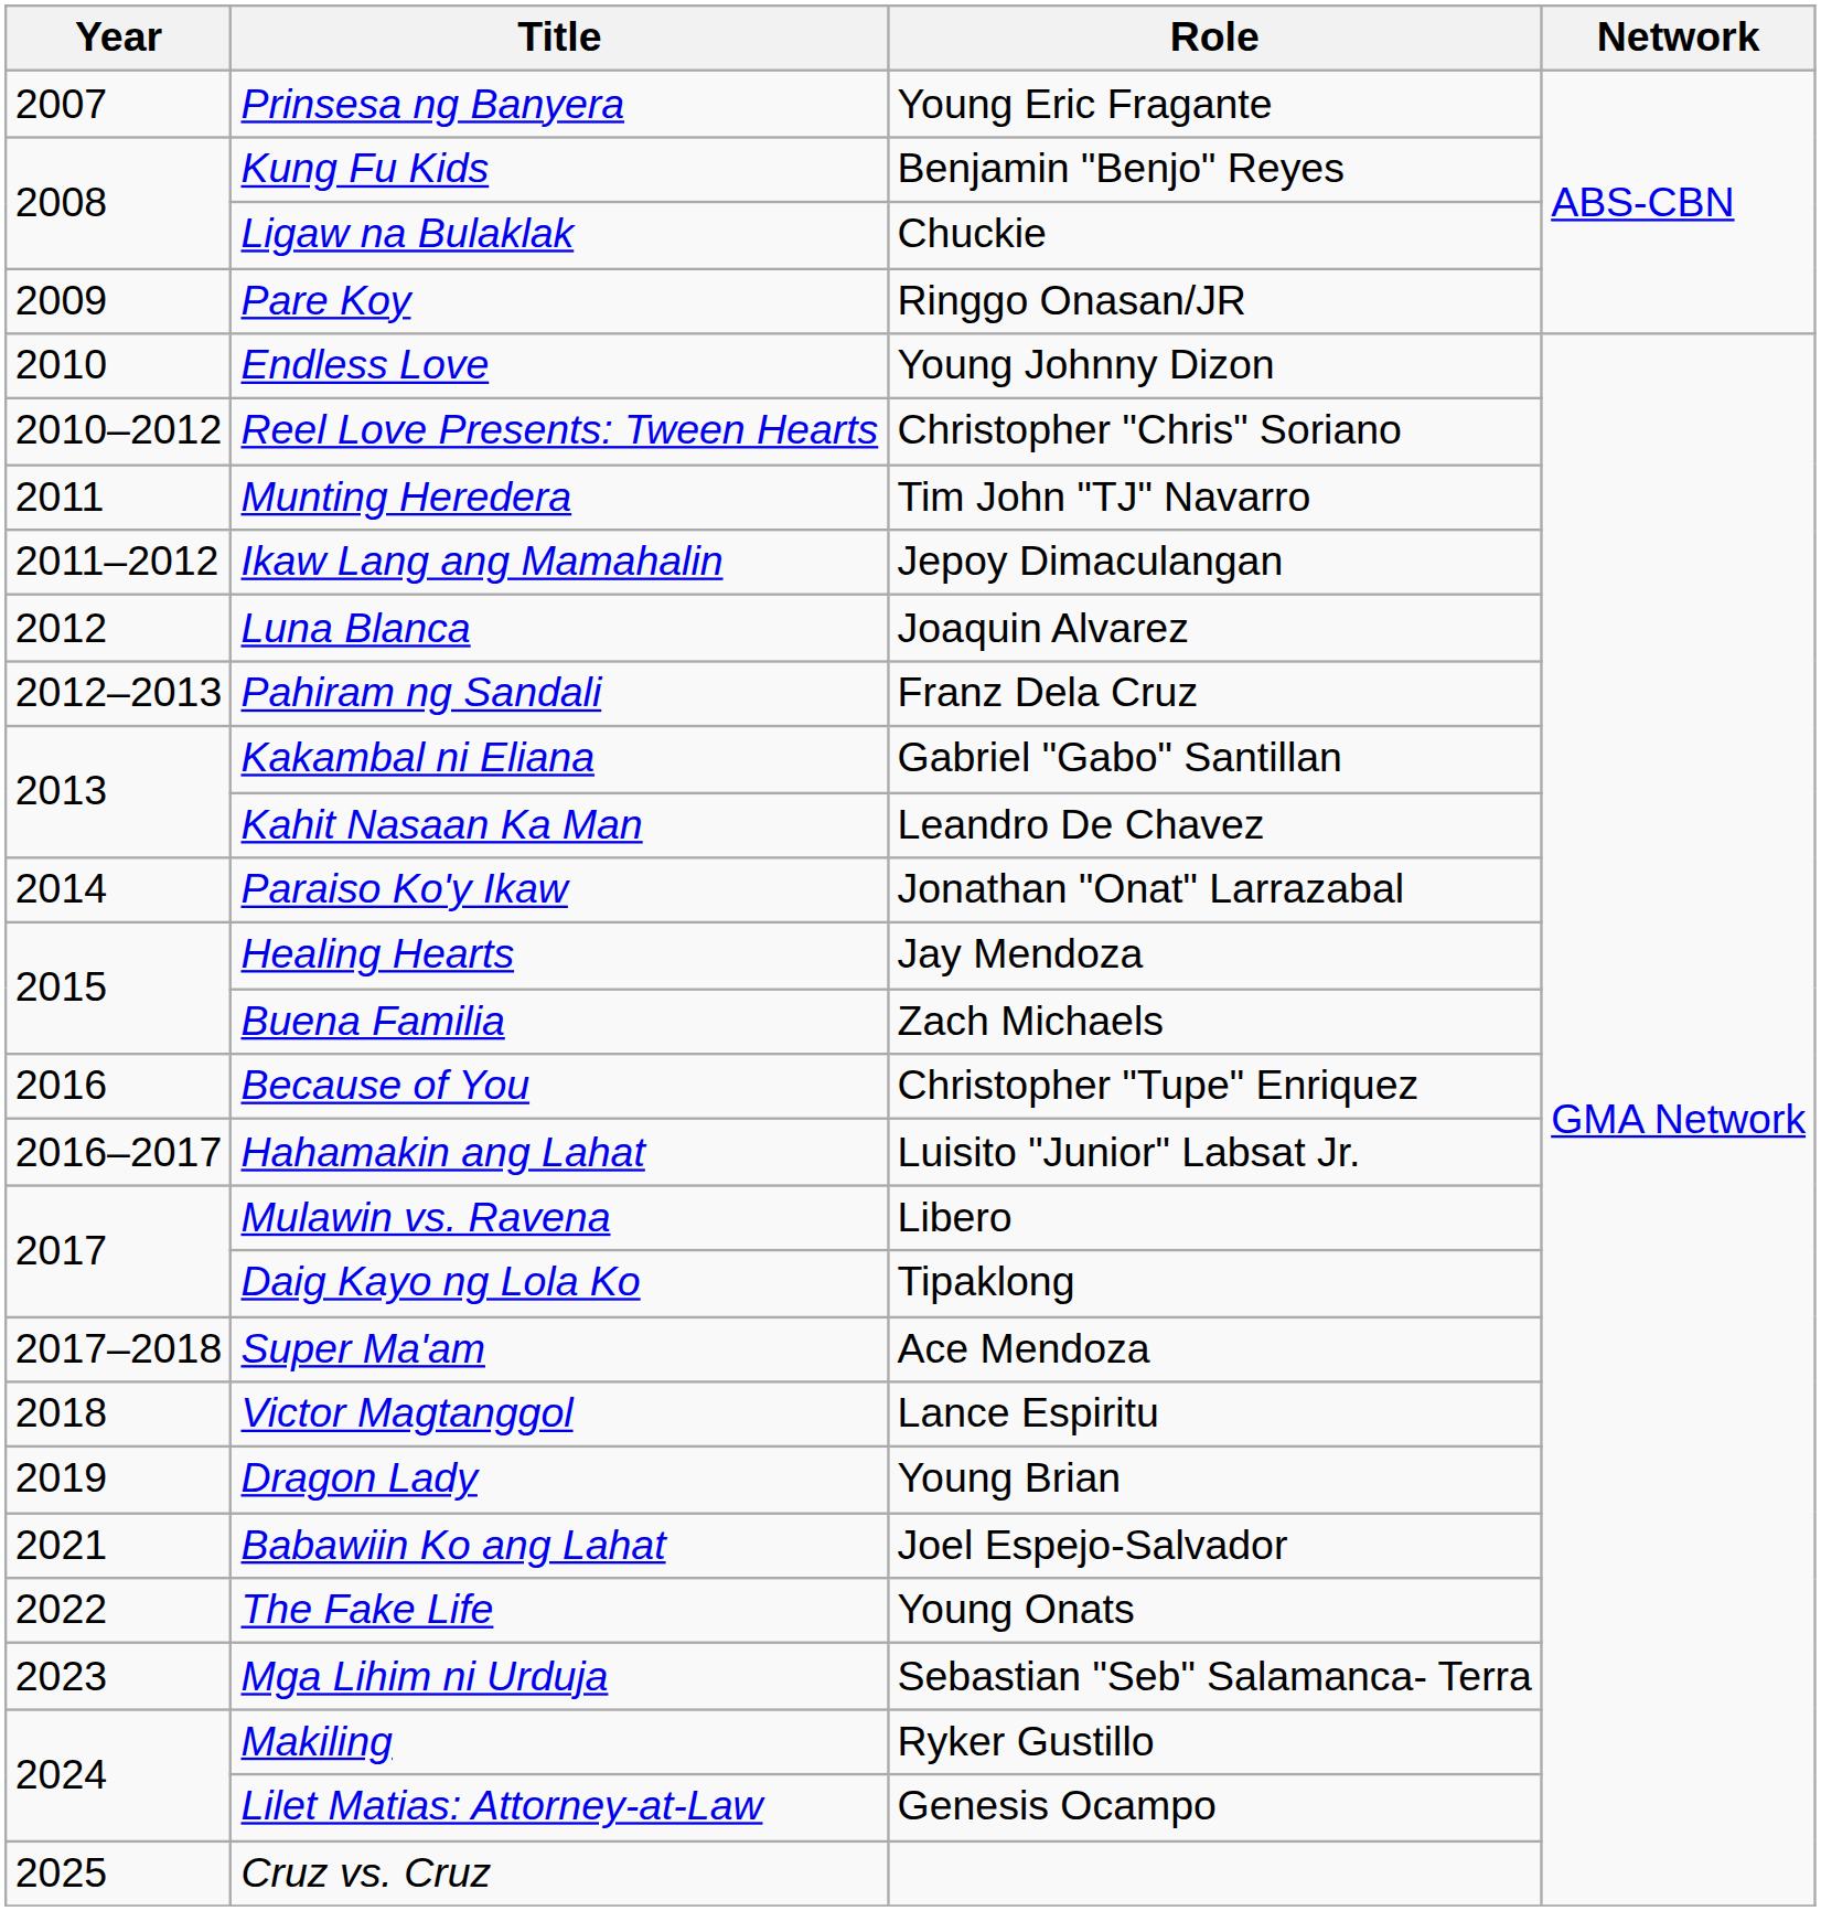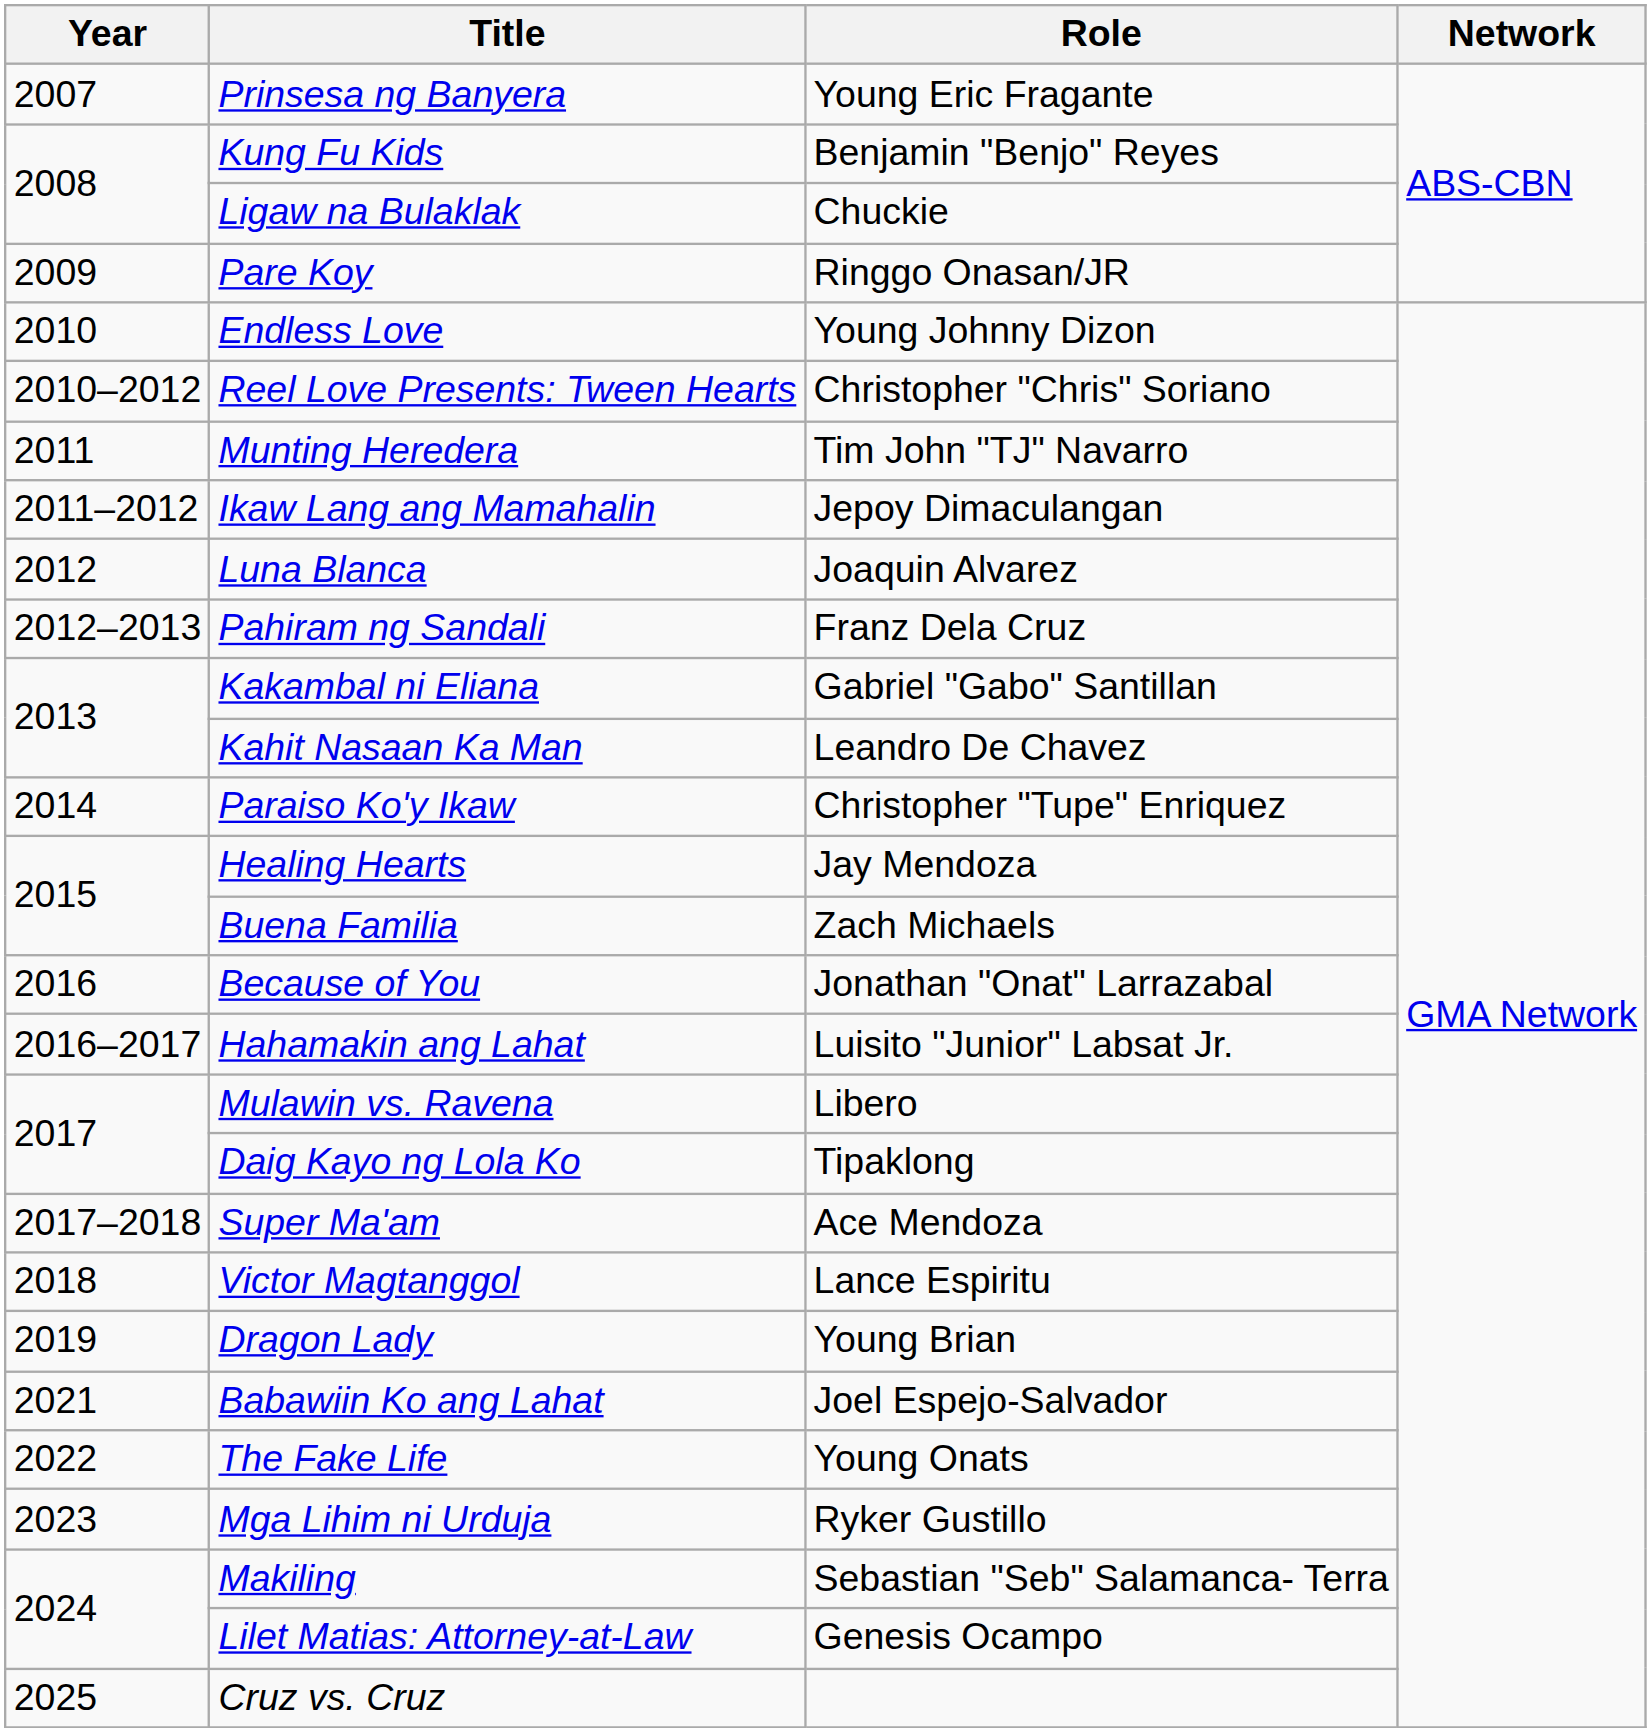 <table class="wikitable">
 <tr>
 <th>Year</th>
 <th>Title</th>
 <th>Role</th>
 <th>Network</th>
 </tr>
 <tr>
 <td>2007</td>
 <td><em><a href='#'>Prinsesa ng Banyera</a></em></td>
 <td>Young Eric Fragante</td>
 <td rowspan="4"><a href='#'>ABS-CBN</a></td>
 </tr>
 <tr>
 <td rowspan="2">2008</td>
 <td><em><a href='#'>Kung Fu Kids</a></em></td>
 <td>Benjamin "Benjo" Reyes</td>
 </tr>
 <tr>
 <td><em><a href='#'>Ligaw na Bulaklak</a></em></td>
 <td>Chuckie</td>
 </tr>
 <tr>
 <td>2009</td>
 <td><em><a href='#'>Pare Koy</a></em></td>
 <td>Ringgo Onasan/JR</td>
 </tr>
 <tr>
 <td>2010</td>
 <td><em><a href='#'>Endless Love</a></em></td>
 <td>Young Johnny Dizon</td>
 <td rowspan="24"><a href='#'>GMA Network</a></td>
 </tr>
 <tr>
 <td>2010–2012</td>
 <td><a href='#'><em>Reel Love Presents: Tween Hearts</em></a></td>
 <td>Christopher "Chris" Soriano</td>
 </tr>
 <tr>
 <td>2011</td>
 <td><em><a href='#'>Munting Heredera</a></em></td>
 <td>Tim John "TJ" Navarro</td>
 </tr>
 <tr>
 <td>2011–2012</td>
 <td><em><a href='#'>Ikaw Lang ang Mamahalin</a></em></td>
 <td>Jepoy Dimaculangan</td>
 </tr>
 <tr>
 <td>2012</td>
 <td><em><a href='#'>Luna Blanca</a></em></td>
 <td>Joaquin Alvarez</td>
 </tr>
 <tr>
 <td>2012–2013</td>
 <td><em><a href='#'>Pahiram ng Sandali</a></em></td>
 <td>Franz Dela Cruz</td>
 </tr>
 <tr>
 <td rowspan="2">2013</td>
 <td><em><a href='#'>Kakambal ni Eliana</a></em></td>
 <td>Gabriel "Gabo" Santillan</td>
 </tr>
 <tr>
 <td><em><a href='#'>Kahit Nasaan Ka Man</a></em></td>
 <td>Leandro De Chavez</td>
 </tr>
 <tr>
 <td>2014</td>
 <td><em><a href='#'>Paraiso Ko'y Ikaw</a></em></td>
-<td>Jonathan "Onat" Larrazabal</td>
+<td>Christopher "Tupe" Enriquez</td>
 </tr>
 <tr>
 <td rowspan="2">2015</td>
 <td><em><a href='#'>Healing Hearts</a></em></td>
 <td>Jay Mendoza</td>
 </tr>
 <tr>
 <td><em><a href='#'>Buena Familia</a></em></td>
 <td>Zach Michaels</td>
 </tr>
 <tr>
 <td>2016</td>
 <td><em><a href='#'>Because of You</a></em></td>
-<td>Christopher "Tupe" Enriquez</td>
+<td>Jonathan "Onat" Larrazabal</td>
 </tr>
 <tr>
 <td>2016–2017</td>
 <td><em><a href='#'>Hahamakin ang Lahat</a></em></td>
 <td>Luisito "Junior" Labsat Jr.</td>
 </tr>
 <tr>
 <td rowspan="2">2017</td>
 <td><em><a href='#'>Mulawin vs. Ravena</a></em></td>
 <td>Libero</td>
 </tr>
 <tr>
 <td><em><a href='#'>Daig Kayo ng Lola Ko</a></em></td>
 <td>Tipaklong</td>
 </tr>
 <tr>
 <td>2017–2018</td>
 <td><em><a href='#'>Super Ma'am</a></em></td>
 <td>Ace Mendoza</td>
 </tr>
 <tr>
 <td>2018</td>
 <td><em><a href='#'>Victor Magtanggol</a></em></td>
 <td>Lance Espiritu</td>
 </tr>
 <tr>
 <td>2019</td>
 <td><em><a href='#'>Dragon Lady</a></em></td>
 <td>Young Brian</td>
 </tr>
 <tr>
 <td>2021</td>
 <td><em><a href='#'>Babawiin Ko ang Lahat</a></em></td>
 <td>Joel Espejo-Salvador</td>
 </tr>
 <tr>
 <td>2022</td>
 <td><em><a href='#'>The Fake Life</a></em></td>
 <td>Young Onats</td>
 </tr>
 <tr>
 <td>2023</td>
 <td><em><a href='#'>Mga Lihim ni Urduja</a></em></td>
-<td>Sebastian "Seb" Salamanca- Terra</td>
+<td>Ryker Gustillo</td>
 </tr>
 <tr>
 <td rowspan="2">2024</td>
 <td><em><a href='#'>Makiling</a></em></td>
-<td>Ryker Gustillo</td>
+<td>Sebastian "Seb" Salamanca- Terra</td>
 </tr>
 <tr>
 <td><em><a href='#'>Lilet Matias: Attorney-at-Law</a></em></td>
 <td>Genesis Ocampo</td>
 </tr>
 <tr>
 <td>2025</td>
 <td><em>Cruz vs. Cruz</em></td>
 <td></td>
 </tr>
 </table>
